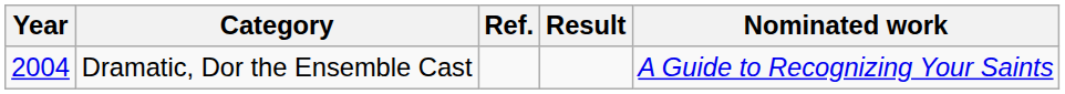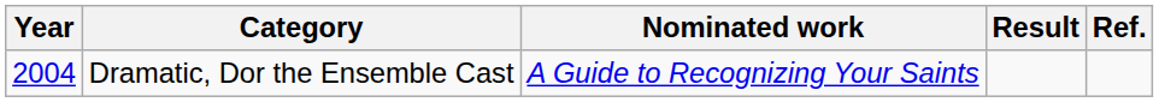 <table class="wikitable">
 <tr>
 <th>Year</th>
 <th>Category</th>
+<th>Nominated work</th>
+<th>Result</th>
 <th>Ref.</th>
-<th>Result</th>
-<th>Nominated work</th>
 </tr>
 <tr>
 <td><a href='#'>2004</a></td>
 <td>Dramatic, Dor the Ensemble Cast</td>
+<td><em><a href='#'>A Guide to Recognizing Your Saints</a></em></td>
 <td></td>
 <td></td>
-<td><em><a href='#'>A Guide to Recognizing Your Saints</a></em></td>
 </tr>
 </table>
